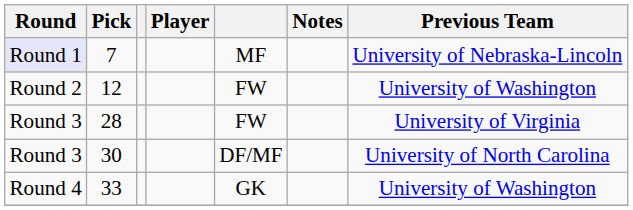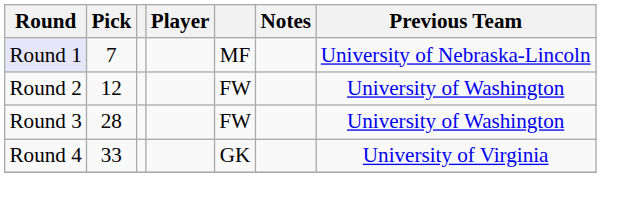 <table class="wikitable sortable" style="text-align: center;">
 <tr>
 <th>Round</th>
 <th>Pick</th>
 <th></th>
 <th>Player</th>
 <th></th>
 <th class=unsortable>Notes</th>
 <th>Previous Team</th>
 </tr>
 <tr>
 <td style="background: lavender;">Round 1</td>
 <td>7</td>
 <td></td>
 <td></td>
 <td>MF</td>
 <td></td>
 <td><a href='#'>University of Nebraska-Lincoln</a></td>
 </tr>
 <tr>
 <td>Round 2</td>
 <td>12</td>
 <td></td>
 <td></td>
 <td>FW</td>
 <td></td>
 <td><a href='#'>University of Washington</a></td>
 </tr>
 <tr>
 <td>Round 3</td>
 <td>28</td>
 <td></td>
 <td></td>
 <td>FW</td>
 <td></td>
-<td><a href='#'>University of Virginia</a></td>
-</tr>
-<tr>
-<td>Round 3</td>
-<td>30</td>
-<td></td>
-<td></td>
-<td>DF/MF</td>
-<td></td>
-<td><a href='#'>University of North Carolina</a></td>
+<td><a href='#'>University of Washington</a></td>
 </tr>
 <tr>
 <td>Round 4</td>
 <td>33</td>
 <td></td>
 <td></td>
 <td>GK</td>
 <td></td>
-<td><a href='#'>University of Washington</a></td>
+<td><a href='#'>University of Virginia</a></td>
 </tr>
 <tr>
 </tr>
 </table>
